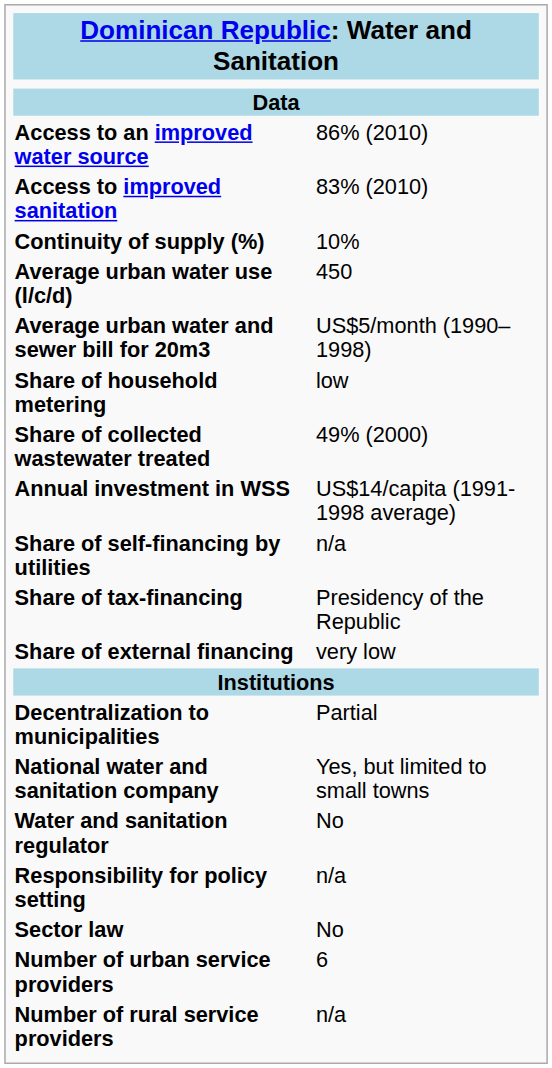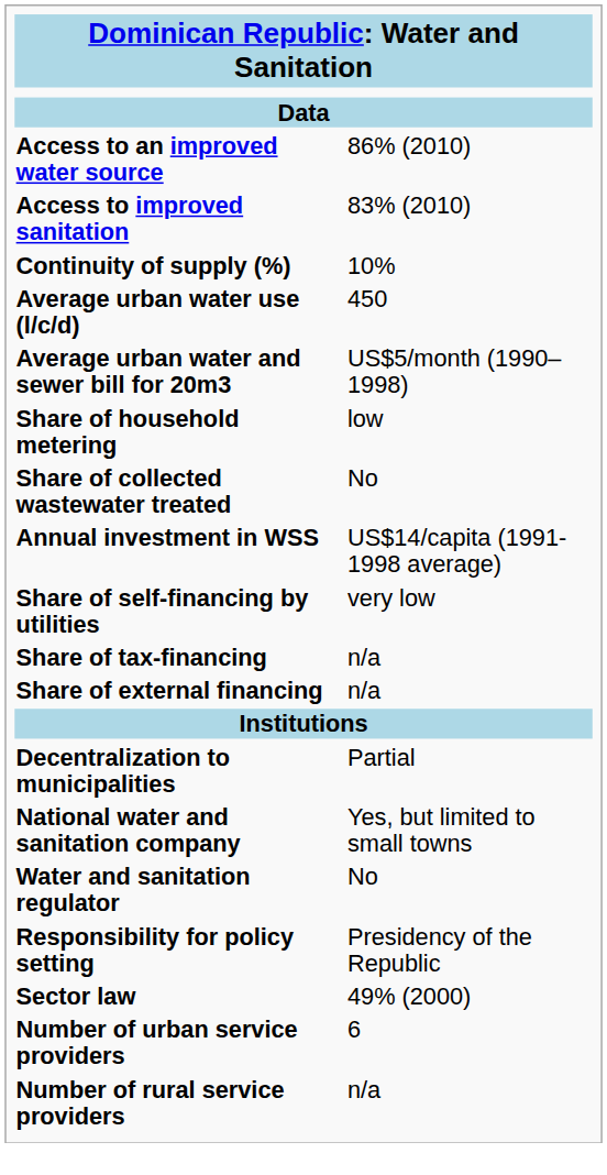 <table style="width: 25em; font-size: 90%; text-align: left;" class="infobox">
 <tr>
 <th align="center" bgcolor="lightblue" colspan="2"><big><a href='#'>Dominican Republic</a>: Water and Sanitation</big></th>
 </tr>
 <tr>
 <th align="center" colspan="3"></th>
 </tr>
 <tr>
 <th align="center" bgcolor="lightblue" colspan="3">Data</th>
 </tr>
 <tr>
 <th align="left" valign="top">Access to an <a href='#'>improved water source</a></th>
 <td valign="top">86% (2010) </td>
 </tr>
 <tr>
 <th align="left" valign="top">Access to <a href='#'>improved sanitation</a></th>
 <td valign="top">83% (2010) </td>
 </tr>
 <tr>
 <th align="left" valign="top">Continuity of supply (%)</th>
 <td valign="top">10%</td>
 </tr>
 <tr>
 <th align="left" valign="top">Average urban water use (l/c/d)</th>
 <td valign="top">450</td>
 </tr>
 <tr>
 <th align="left" valign="top">Average urban water and sewer bill for 20m3</th>
 <td valign="top">US$5/month (1990–1998)</td>
 </tr>
 <tr>
 <th align="left" valign="top">Share of household metering</th>
 <td valign="top">low</td>
 </tr>
 <tr>
 <th align="left" valign="top">Share of collected wastewater treated</th>
-<td valign="top">49% (2000)</td>
+<td valign="top">No</td>
 </tr>
 <tr>
 <th align="left" valign="top">Annual investment in WSS</th>
 <td valign="top">US$14/capita (1991-1998 average)</td>
 </tr>
 <tr>
 <th align="left" valign="top">Share of self-financing by utilities</th>
+<td valign="top">very low</td>
+</tr>
+<tr>
+<th align="left" valign="top">Share of tax-financing</th>
 <td valign="top">n/a</td>
 </tr>
 <tr>
-<th align="left" valign="top">Share of tax-financing</th>
-<td valign="top">Presidency of the Republic</td>
-</tr>
-<tr>
 <th align="left" valign="top">Share of external financing</th>
-<td valign="top">very low</td>
+<td valign="top">n/a</td>
 </tr>
 <tr>
 <th align="center" bgcolor="lightblue" colspan="3">Institutions</th>
 </tr>
 <tr>
 <th align="left" valign="top">Decentralization to municipalities</th>
 <td valign="top">Partial</td>
 </tr>
 <tr>
 <th align="left" valign="top">National water and sanitation company</th>
 <td valign="top">Yes, but limited to small towns</td>
 </tr>
 <tr>
 <th align="left" valign="top">Water and sanitation regulator</th>
 <td valign="top">No</td>
 </tr>
 <tr>
 <th align="left" valign="top">Responsibility for policy setting</th>
-<td valign="top">n/a</td>
+<td valign="top">Presidency of the Republic</td>
 </tr>
 <tr>
 <th align="left" valign="top">Sector law</th>
-<td valign="top">No</td>
+<td valign="top">49% (2000)</td>
 </tr>
 <tr>
 <th align="left" valign="top">Number of urban service providers</th>
 <td valign="top">6</td>
 </tr>
 <tr>
 <th align="left" valign="top">Number of rural service providers</th>
 <td valign="top">n/a</td>
 </tr>
 <tr>
 </tr>
 </table>
